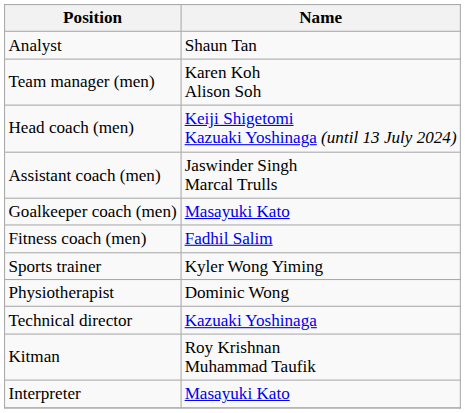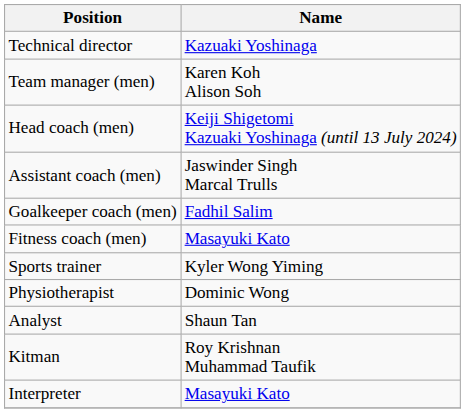 <table class="wikitable">
 <tr>
 <th>Position</th>
 <th>Name</th>
 </tr>
 <tr>
-<td>Analyst</td>
-<td> Shaun Tan</td>
+<td>Technical director</td>
+<td> <a href='#'>Kazuaki Yoshinaga</a></td>
 </tr>
 <tr>
 <td>Team manager (men)</td>
 <td> Karen Koh <br>  Alison Soh</td>
 </tr>
 <tr>
 <td>Head coach (men)</td>
 <td> <a href='#'>Keiji Shigetomi</a> <br>  <a href='#'>Kazuaki Yoshinaga</a> <em>(until 13 July 2024) </em></td>
 </tr>
 <tr>
 <td>Assistant coach (men)</td>
 <td> Jaswinder Singh <br>  Marcal Trulls</td>
 </tr>
 <tr>
 <td>Goalkeeper coach (men)</td>
-<td> <a href='#'>Masayuki Kato</a></td>
+<td> <a href='#'>Fadhil Salim</a></td>
 </tr>
 <tr>
 <td>Fitness coach (men)</td>
-<td> <a href='#'>Fadhil Salim</a></td>
+<td> <a href='#'>Masayuki Kato</a></td>
 </tr>
 <tr>
 <td>Sports trainer</td>
 <td> Kyler Wong Yiming</td>
 </tr>
 <tr>
 <td>Physiotherapist</td>
 <td> Dominic Wong</td>
 </tr>
 <tr>
-<td>Technical director</td>
-<td> <a href='#'>Kazuaki Yoshinaga</a></td>
+<td>Analyst</td>
+<td> Shaun Tan</td>
 </tr>
 <tr>
 <td>Kitman</td>
 <td> Roy Krishnan <br>  Muhammad Taufik</td>
 </tr>
 <tr>
 <td>Interpreter</td>
 <td> <a href='#'>Masayuki Kato</a></td>
 </tr>
 <tr>
 </tr>
 </table>
